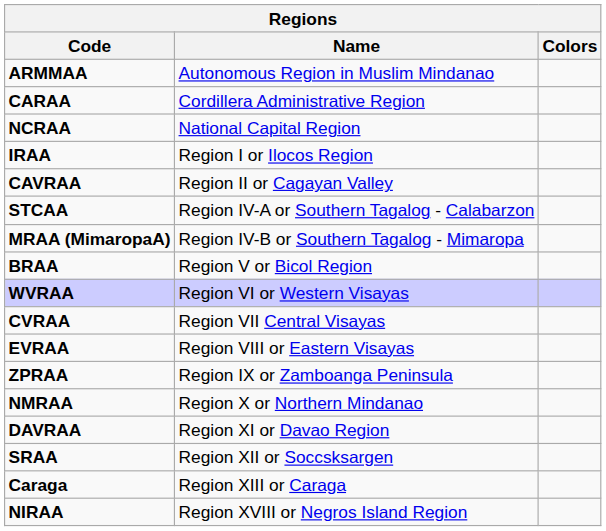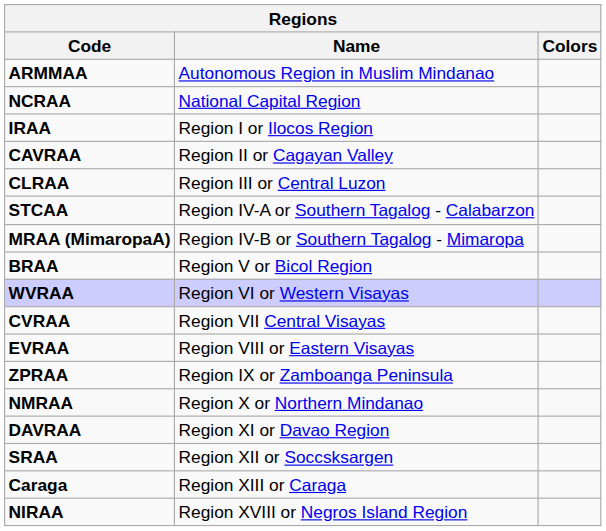 <table class="wikitable" style="font-size:95%; text-align:right">
 <tr>
 <th colspan=3>Regions</th>
 </tr>
 <tr>
 <th>Code</th>
 <th>Name</th>
 <th>Colors</th>
 </tr>
 <tr>
 <td align=left><strong>ARMMAA</strong></td>
 <td align=left><a href='#'>Autonomous Region in Muslim Mindanao</a></td>
 <td></td>
 </tr>
 <tr>
-<td align=left><strong>CARAA</strong></td>
-<td align=left><a href='#'>Cordillera Administrative Region</a></td>
-<td></td>
-</tr>
-<tr>
 <td align=left><strong>NCRAA</strong></td>
 <td align=left><a href='#'>National Capital Region</a></td>
 <td></td>
 </tr>
 <tr>
 <td align=left><strong>IRAA</strong></td>
 <td align=left>Region I or <a href='#'>Ilocos Region</a></td>
 <td></td>
 </tr>
 <tr>
 <td align=left><strong>CAVRAA</strong></td>
 <td align=left>Region II or <a href='#'>Cagayan Valley</a></td>
+<td></td>
+</tr>
+<tr>
+<td align=left><strong>CLRAA</strong></td>
+<td align=left>Region III or <a href='#'>Central Luzon</a></td>
 <td></td>
 </tr>
 <tr>
 <td align=left><strong>STCAA</strong></td>
 <td align=left>Region IV-A or <a href='#'>Southern Tagalog</a> - <a href='#'>Calabarzon</a></td>
 <td></td>
 </tr>
 <tr>
 <td align=left><strong>MRAA (MimaropaA)</strong></td>
 <td align=left>Region IV-B or <a href='#'>Southern Tagalog</a> - <a href='#'>Mimaropa</a></td>
 <td></td>
 </tr>
 <tr>
 <td align=left><strong>BRAA</strong></td>
 <td align=left>Region V or <a href='#'>Bicol Region</a></td>
 <td></td>
 </tr>
 <tr style="background:#ccf;">
 <td align=left><strong>WVRAA</strong></td>
 <td align=left>Region VI or <a href='#'>Western Visayas</a></td>
 <td></td>
 </tr>
 <tr>
 <td align=left><strong>CVRAA</strong></td>
 <td align=left>Region VII <a href='#'>Central Visayas</a></td>
 <td></td>
 </tr>
 <tr>
 <td align=left><strong>EVRAA</strong></td>
 <td align=left>Region VIII or <a href='#'>Eastern Visayas</a></td>
 <td></td>
 </tr>
 <tr>
 <td align=left><strong>ZPRAA</strong></td>
 <td align=left>Region IX or <a href='#'>Zamboanga Peninsula</a></td>
 <td></td>
 </tr>
 <tr>
 <td align=left><strong>NMRAA</strong></td>
 <td align=left>Region X or <a href='#'>Northern Mindanao</a></td>
 <td></td>
 </tr>
 <tr>
 <td align=left><strong>DAVRAA</strong></td>
 <td align=left>Region XI or <a href='#'>Davao Region</a></td>
 <td></td>
 </tr>
 <tr>
 <td align=left><strong>SRAA</strong></td>
 <td align=left>Region XII or <a href='#'>Soccsksargen</a></td>
 <td></td>
 </tr>
 <tr>
 <td align=left><strong>Caraga</strong></td>
 <td align=left>Region XIII or <a href='#'>Caraga</a></td>
 <td></td>
 </tr>
 <tr>
 <td align=left><strong>NIRAA</strong></td>
 <td align=left>Region XVIII or <a href='#'>Negros Island Region</a></td>
 <td></td>
 </tr>
 </table>
